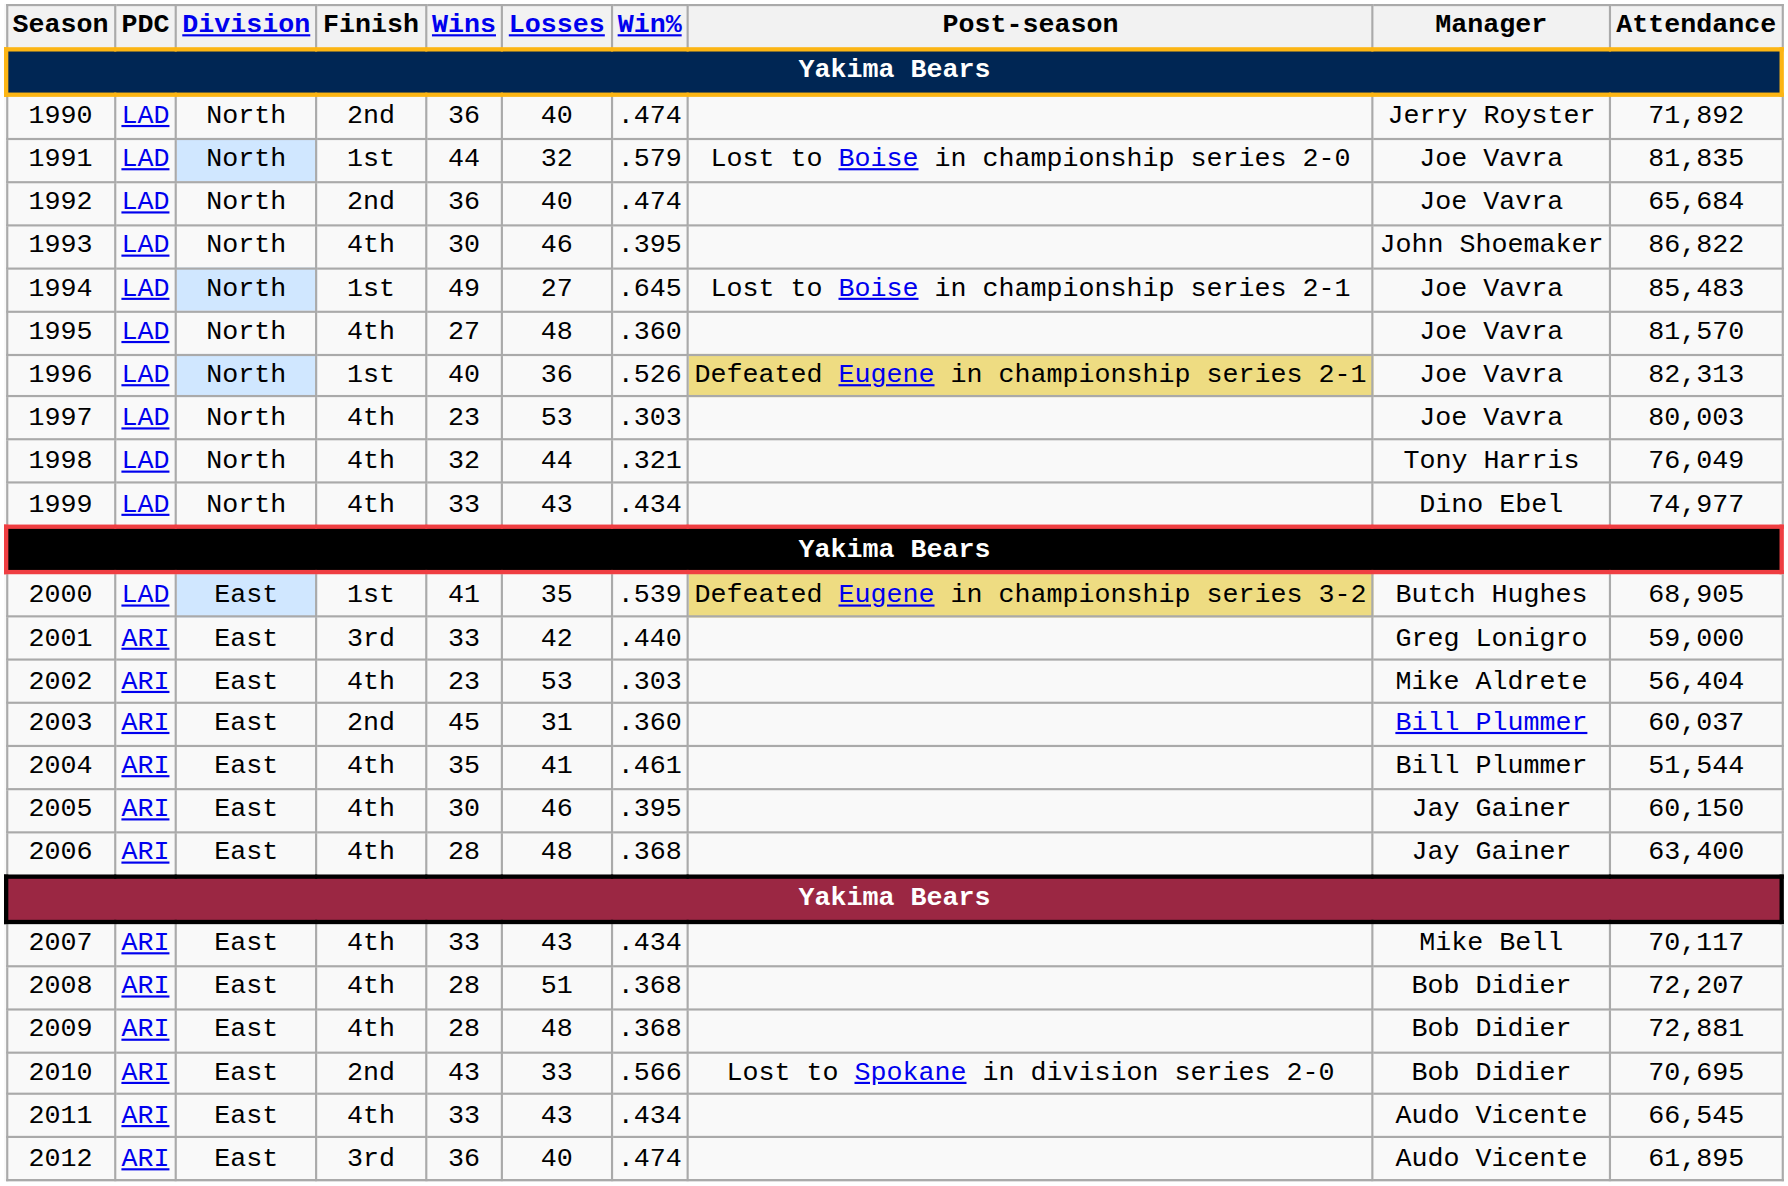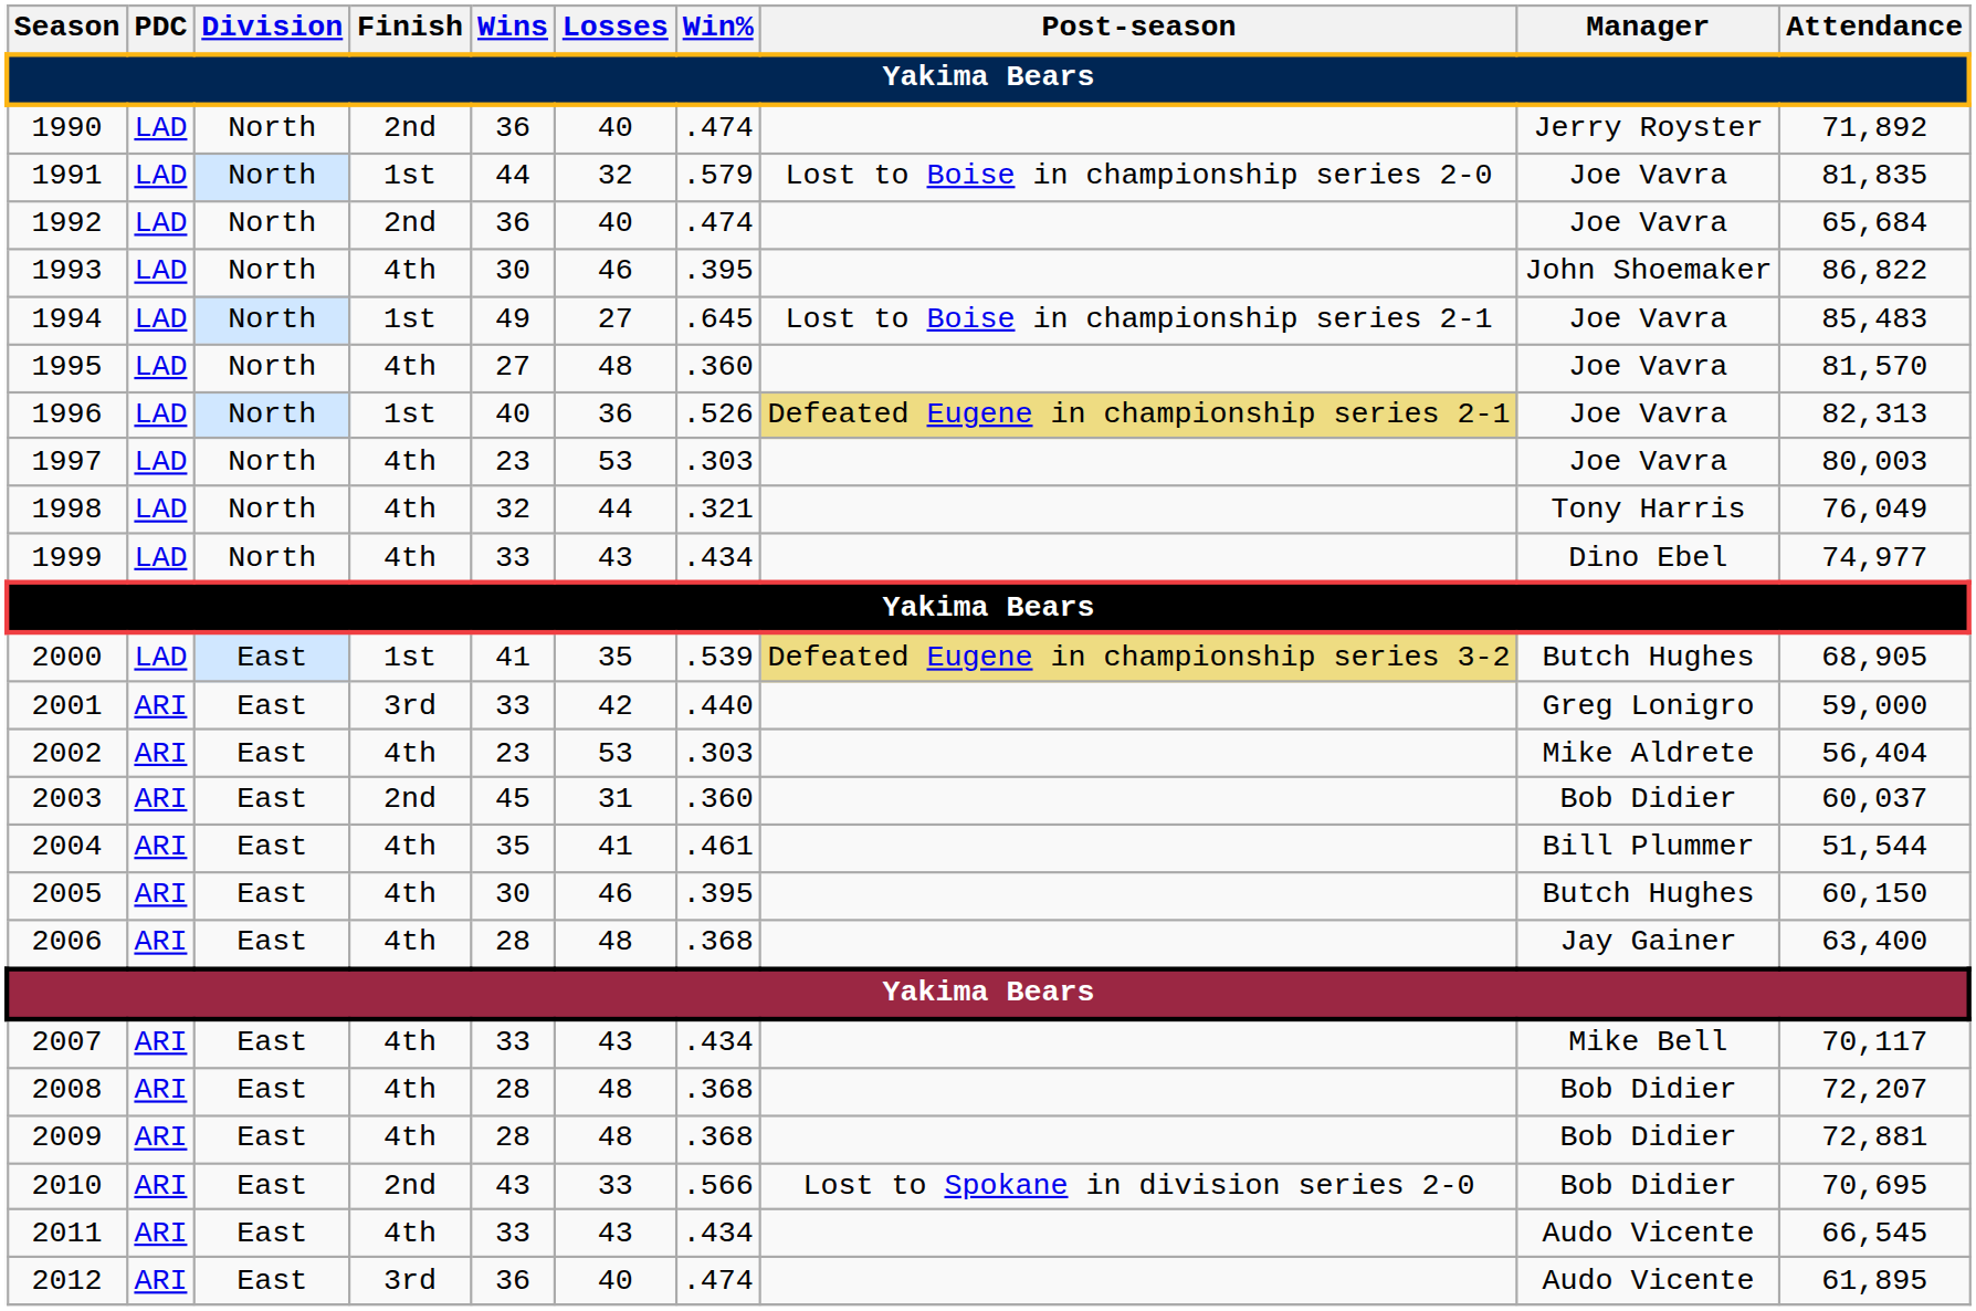 <table class="wikitable" style="text-align:center; font-size:95%">
 <tr>
 <th scope="col">Season</th>
 <th scope="col">PDC</th>
 <th scope="col"><a href='#'>Division</a></th>
 <th scope="col">Finish</th>
 <th scope="col"><a href='#'>Wins</a></th>
 <th scope="col"><a href='#'>Losses</a></th>
 <th scope="col"><a href='#'>Win%</a></th>
 <th scope="col">Post-season</th>
 <th scope="col">Manager</th>
 <th scope="col">Attendance</th>
 </tr>
 <tr>
 <td align="center" colspan="11" style="background:#002654; color: white; border:2px solid#FCB514"><strong>Yakima Bears</strong></td>
 </tr>
 <tr>
 <td>1990</td>
 <td><a href='#'>LAD</a></td>
 <td>North</td>
 <td>2nd</td>
 <td>36</td>
 <td>40</td>
 <td>.474</td>
 <td></td>
 <td>Jerry Royster</td>
 <td>71,892</td>
 </tr>
 <tr>
 <td>1991</td>
 <td><a href='#'>LAD</a></td>
 <td bgcolor="#D0E7FF">North</td>
 <td>1st</td>
 <td>44</td>
 <td>32</td>
 <td>.579</td>
 <td>Lost to <a href='#'>Boise</a> in championship series 2-0</td>
 <td>Joe Vavra</td>
 <td>81,835</td>
 </tr>
 <tr>
 <td>1992</td>
 <td><a href='#'>LAD</a></td>
 <td>North</td>
 <td>2nd</td>
 <td>36</td>
 <td>40</td>
 <td>.474</td>
 <td></td>
 <td>Joe Vavra</td>
 <td>65,684</td>
 </tr>
 <tr>
 <td>1993</td>
 <td><a href='#'>LAD</a></td>
 <td>North</td>
 <td>4th</td>
 <td>30</td>
 <td>46</td>
 <td>.395</td>
 <td></td>
 <td>John Shoemaker</td>
 <td>86,822</td>
 </tr>
 <tr>
 <td>1994</td>
 <td><a href='#'>LAD</a></td>
 <td bgcolor="#D0E7FF">North</td>
 <td>1st</td>
 <td>49</td>
 <td>27</td>
 <td>.645</td>
 <td>Lost to <a href='#'>Boise</a> in championship series 2-1</td>
 <td>Joe Vavra</td>
 <td>85,483</td>
 </tr>
 <tr>
 <td>1995</td>
 <td><a href='#'>LAD</a></td>
 <td>North</td>
 <td>4th</td>
 <td>27</td>
 <td>48</td>
 <td>.360</td>
 <td></td>
 <td>Joe Vavra</td>
 <td>81,570</td>
 </tr>
 <tr>
 <td>1996</td>
 <td><a href='#'>LAD</a></td>
 <td bgcolor="#D0E7FF">North</td>
 <td>1st</td>
 <td>40</td>
 <td>36</td>
 <td>.526</td>
 <td bgcolor="#EEDC82">Defeated <a href='#'>Eugene</a> in championship series 2-1</td>
 <td>Joe Vavra</td>
 <td>82,313</td>
 </tr>
 <tr>
 <td>1997</td>
 <td><a href='#'>LAD</a></td>
 <td>North</td>
 <td>4th</td>
 <td>23</td>
 <td>53</td>
 <td>.303</td>
 <td></td>
 <td>Joe Vavra</td>
 <td>80,003</td>
 </tr>
 <tr>
 <td>1998</td>
 <td><a href='#'>LAD</a></td>
 <td>North</td>
 <td>4th</td>
 <td>32</td>
 <td>44</td>
 <td>.321</td>
 <td></td>
 <td>Tony Harris</td>
 <td>76,049</td>
 </tr>
 <tr>
 <td>1999</td>
 <td><a href='#'>LAD</a></td>
 <td>North</td>
 <td>4th</td>
 <td>33</td>
 <td>43</td>
 <td>.434</td>
 <td></td>
 <td>Dino Ebel</td>
 <td>74,977</td>
 </tr>
 <tr>
 <td align="center" colspan="11" style="background:#000000; color: white; border:2px solid#EF3E42"><strong>Yakima Bears</strong></td>
 </tr>
 <tr>
 <td>2000</td>
 <td><a href='#'>LAD</a></td>
 <td bgcolor="#D0E7FF">East</td>
 <td>1st</td>
 <td>41</td>
 <td>35</td>
 <td>.539</td>
 <td bgcolor="#EEDC82">Defeated <a href='#'>Eugene</a> in championship series 3-2</td>
 <td>Butch Hughes</td>
 <td>68,905</td>
 </tr>
 <tr>
 <td>2001</td>
 <td><a href='#'>ARI</a></td>
 <td>East</td>
 <td>3rd</td>
 <td>33</td>
 <td>42</td>
 <td>.440</td>
 <td></td>
 <td>Greg Lonigro</td>
 <td>59,000</td>
 </tr>
 <tr>
 <td>2002</td>
 <td><a href='#'>ARI</a></td>
 <td>East</td>
 <td>4th</td>
 <td>23</td>
 <td>53</td>
 <td>.303</td>
 <td></td>
 <td>Mike Aldrete</td>
 <td>56,404</td>
 </tr>
 <tr>
 <td>2003</td>
 <td><a href='#'>ARI</a></td>
 <td>East</td>
 <td>2nd</td>
 <td>45</td>
 <td>31</td>
 <td>.360</td>
 <td></td>
-<td><a href='#'>Bill Plummer</a></td>
+<td>Bob Didier</td>
 <td>60,037</td>
 </tr>
 <tr>
 <td>2004</td>
 <td><a href='#'>ARI</a></td>
 <td>East</td>
 <td>4th</td>
 <td>35</td>
 <td>41</td>
 <td>.461</td>
 <td></td>
 <td>Bill Plummer</td>
 <td>51,544</td>
 </tr>
 <tr>
 <td>2005</td>
 <td><a href='#'>ARI</a></td>
 <td>East</td>
 <td>4th</td>
 <td>30</td>
 <td>46</td>
 <td>.395</td>
 <td></td>
-<td>Jay Gainer</td>
+<td>Butch Hughes</td>
 <td>60,150</td>
 </tr>
 <tr>
 <td>2006</td>
 <td><a href='#'>ARI</a></td>
 <td>East</td>
 <td>4th</td>
 <td>28</td>
 <td>48</td>
 <td>.368</td>
 <td></td>
 <td>Jay Gainer</td>
 <td>63,400</td>
 </tr>
 <tr>
 <td align="center" colspan="11" style="background:#9B2743; color: white; border:2px solid#000000"><strong>Yakima Bears</strong></td>
 </tr>
 <tr>
 <td>2007</td>
 <td><a href='#'>ARI</a></td>
 <td>East</td>
 <td>4th</td>
 <td>33</td>
 <td>43</td>
 <td>.434</td>
 <td></td>
 <td>Mike Bell</td>
 <td>70,117</td>
 </tr>
 <tr>
 <td>2008</td>
 <td><a href='#'>ARI</a></td>
 <td>East</td>
 <td>4th</td>
 <td>28</td>
-<td>51</td>
+<td>48</td>
 <td>.368</td>
 <td></td>
 <td>Bob Didier</td>
 <td>72,207</td>
 </tr>
 <tr>
 <td>2009</td>
 <td><a href='#'>ARI</a></td>
 <td>East</td>
 <td>4th</td>
 <td>28</td>
 <td>48</td>
 <td>.368</td>
 <td></td>
 <td>Bob Didier</td>
 <td>72,881</td>
 </tr>
 <tr>
 <td>2010</td>
 <td><a href='#'>ARI</a></td>
 <td>East</td>
 <td>2nd</td>
 <td>43</td>
 <td>33</td>
 <td>.566</td>
 <td>Lost to <a href='#'>Spokane</a> in division series 2-0</td>
 <td>Bob Didier</td>
 <td>70,695</td>
 </tr>
 <tr>
 <td>2011</td>
 <td><a href='#'>ARI</a></td>
 <td>East</td>
 <td>4th</td>
 <td>33</td>
 <td>43</td>
 <td>.434</td>
 <td></td>
 <td>Audo Vicente</td>
 <td>66,545</td>
 </tr>
 <tr>
 <td>2012</td>
 <td><a href='#'>ARI</a></td>
 <td>East</td>
 <td>3rd</td>
 <td>36</td>
 <td>40</td>
 <td>.474</td>
 <td></td>
 <td>Audo Vicente</td>
 <td>61,895</td>
 </tr>
 <tr>
 </tr>
 </table>
